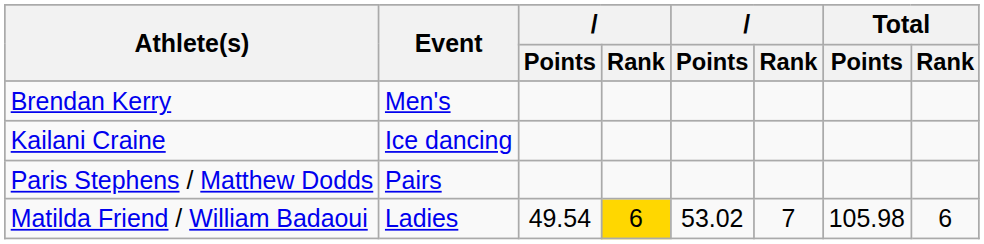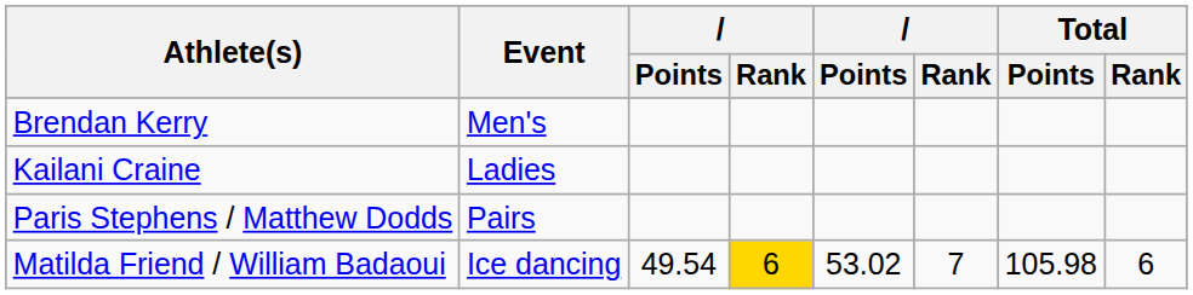 <table class="wikitable" style="font-size:90%">
 <tr>
 <th rowspan="2">Athlete(s)</th>
 <th rowspan="2">Event</th>
 <th colspan="2">/</th>
 <th colspan="2">/</th>
 <th colspan="2">Total</th>
 </tr>
 <tr style="font-size:95%">
 <th>Points</th>
 <th>Rank</th>
 <th>Points</th>
 <th>Rank</th>
 <th>Points</th>
 <th>Rank</th>
 </tr>
 <tr align=center>
 <td align=left><a href='#'>Brendan Kerry</a></td>
 <td align=left><a href='#'>Men's</a></td>
 <td></td>
 <td></td>
 <td></td>
 <td></td>
 <td></td>
 <td></td>
 </tr>
 <tr align=center>
 <td align=left><a href='#'>Kailani Craine</a></td>
-<td align=left><a href='#'>Ice dancing</a></td>
+<td align=left><a href='#'>Ladies</a></td>
 <td></td>
 <td></td>
 <td></td>
 <td></td>
 <td></td>
 <td></td>
 </tr>
 <tr align=center>
 <td align=left><a href='#'>Paris Stephens</a> / <a href='#'>Matthew Dodds</a></td>
 <td align=left><a href='#'>Pairs</a></td>
 <td></td>
 <td></td>
 <td></td>
 <td></td>
 <td></td>
 <td></td>
 </tr>
 <tr align=center>
 <td align=left><a href='#'>Matilda Friend</a> / <a href='#'>William Badaoui</a></td>
-<td align=left><a href='#'>Ladies</a></td>
+<td align=left><a href='#'>Ice dancing</a></td>
 <td>49.54</td>
 <td style="background: gold;">6</td>
 <td>53.02</td>
 <td>7</td>
 <td>105.98</td>
 <td>6</td>
 </tr>
 </table>
